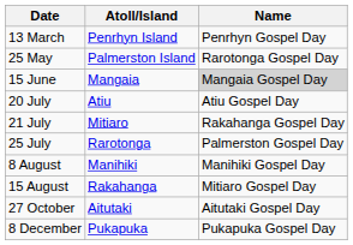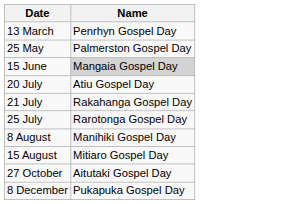 <table class="wikitable">
 <tr>
 <th>Date</th>
-<th>Atoll/Island</th>
 <th>Name</th>
 </tr>
 <tr>
 <td>13 March</td>
-<td><a href='#'>Penrhyn Island</a></td>
 <td>Penrhyn Gospel Day</td>
 </tr>
 <tr>
 <td>25 May</td>
-<td><a href='#'>Palmerston Island</a></td>
-<td>Rarotonga Gospel Day</td>
+<td>Palmerston Gospel Day</td>
 </tr>
 <tr>
 <td>15 June</td>
-<td><a href='#'>Mangaia</a></td>
 <td style="background: lightgrey;">Mangaia Gospel Day</td>
 </tr>
 <tr>
 <td>20 July</td>
-<td><a href='#'>Atiu</a></td>
 <td>Atiu Gospel Day</td>
 </tr>
 <tr>
 <td>21 July</td>
-<td><a href='#'>Mitiaro</a></td>
 <td>Rakahanga Gospel Day</td>
 </tr>
 <tr>
 <td>25 July</td>
-<td><a href='#'>Rarotonga</a></td>
-<td>Palmerston Gospel Day</td>
+<td>Rarotonga Gospel Day</td>
 </tr>
 <tr>
 <td>8 August</td>
-<td><a href='#'>Manihiki</a></td>
 <td>Manihiki Gospel Day</td>
 </tr>
 <tr>
 <td>15 August</td>
-<td><a href='#'>Rakahanga</a></td>
 <td>Mitiaro Gospel Day</td>
 </tr>
 <tr>
 <td>27 October</td>
-<td><a href='#'>Aitutaki</a></td>
 <td>Aitutaki Gospel Day</td>
 </tr>
 <tr>
 <td>8 December</td>
-<td><a href='#'>Pukapuka</a></td>
 <td>Pukapuka Gospel Day</td>
 </tr>
 </table>
